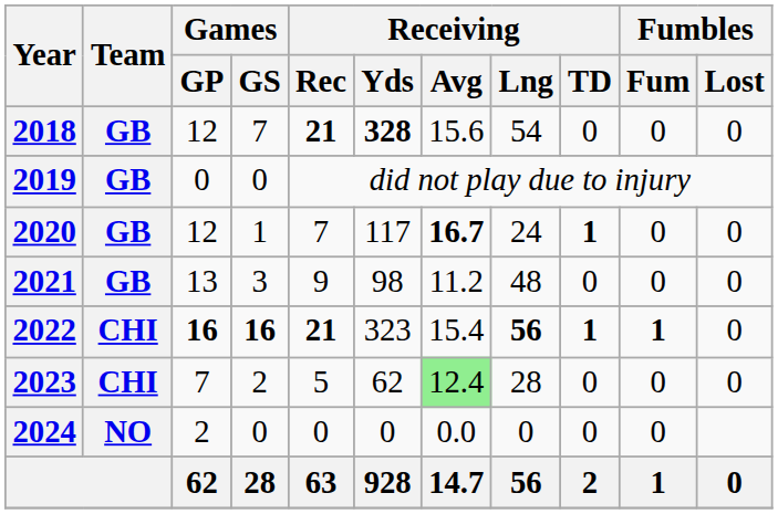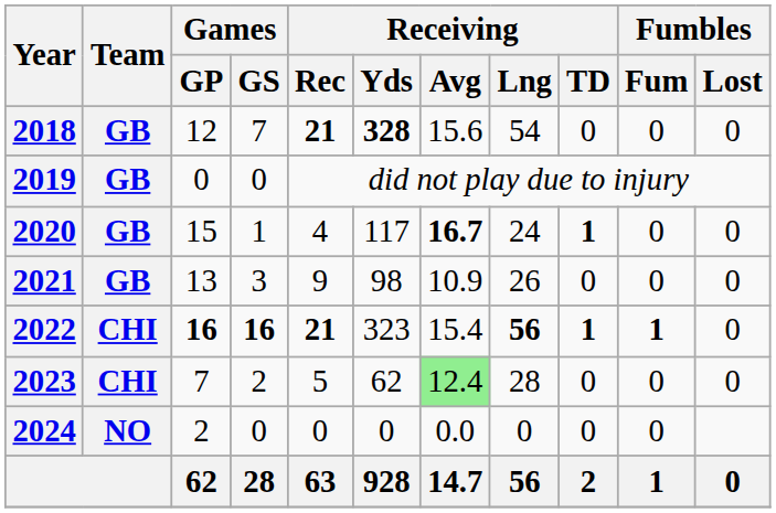 <table class="wikitable" style="text-align:center;">
 <tr>
 <th rowspan="2">Year</th>
 <th rowspan="2">Team</th>
 <th colspan="2">Games</th>
 <th colspan="5">Receiving</th>
 <th colspan="2">Fumbles</th>
 </tr>
 <tr>
 <th>GP</th>
 <th>GS</th>
 <th>Rec</th>
 <th>Yds</th>
 <th>Avg</th>
 <th>Lng</th>
 <th>TD</th>
 <th>Fum</th>
 <th>Lost</th>
 </tr>
 <tr>
 <th><a href='#'>2018</a></th>
 <th><a href='#'>GB</a></th>
 <td>12</td>
 <td>7</td>
 <td><strong>21</strong></td>
 <td><strong>328</strong></td>
 <td>15.6</td>
 <td>54</td>
 <td>0</td>
 <td>0</td>
 <td>0</td>
 </tr>
 <tr>
 <th><a href='#'>2019</a></th>
 <th><a href='#'>GB</a></th>
 <td>0</td>
 <td>0</td>
 <td colspan="7"><em>did not play due to injury</em></td>
 </tr>
 <tr>
 <th><a href='#'>2020</a></th>
 <th><a href='#'>GB</a></th>
-<td>12</td>
+<td>15</td>
 <td>1</td>
-<td>7</td>
+<td>4</td>
 <td>117</td>
 <td><strong>16.7</strong></td>
 <td>24</td>
 <td><strong>1</strong></td>
 <td>0</td>
 <td>0</td>
 </tr>
 <tr>
 <th><a href='#'>2021</a></th>
 <th><a href='#'>GB</a></th>
 <td>13</td>
 <td>3</td>
 <td>9</td>
 <td>98</td>
-<td>11.2</td>
-<td>48</td>
+<td>10.9</td>
+<td>26</td>
 <td>0</td>
 <td>0</td>
 <td>0</td>
 </tr>
 <tr>
 <th><a href='#'>2022</a></th>
 <th><a href='#'>CHI</a></th>
 <td><strong>16</strong></td>
 <td><strong>16</strong></td>
 <td><strong>21</strong></td>
 <td>323</td>
 <td>15.4</td>
 <td><strong>56</strong></td>
 <td><strong>1</strong></td>
 <td><strong>1</strong></td>
 <td>0</td>
 </tr>
 <tr>
 <th><a href='#'>2023</a></th>
 <th><a href='#'>CHI</a></th>
 <td>7</td>
 <td>2</td>
 <td>5</td>
 <td>62</td>
 <td style="background: lightgreen;">12.4</td>
 <td>28</td>
 <td>0</td>
 <td>0</td>
 <td>0</td>
 </tr>
 <tr>
 <th><a href='#'>2024</a></th>
 <th><a href='#'>NO</a></th>
 <td>2</td>
 <td>0</td>
 <td>0</td>
 <td>0</td>
 <td>0.0</td>
 <td>0</td>
 <td>0</td>
 <td>0</td>
 <td 0></td>
 </tr>
 <tr>
 <th colspan="2"></th>
 <th>62</th>
 <th>28</th>
 <th>63</th>
 <th>928</th>
 <th>14.7</th>
 <th>56</th>
 <th>2</th>
 <th>1</th>
 <th>0</th>
 </tr>
 <tr>
 </tr>
 </table>
